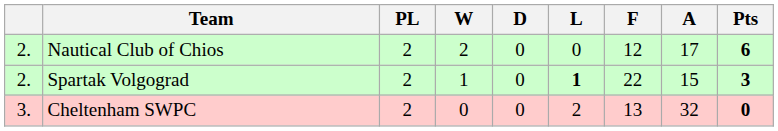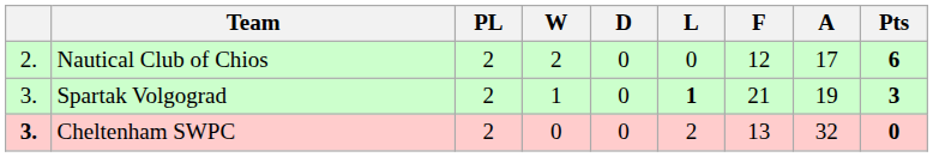 <table class="wikitable" style="text-align:center">
 <tr>
 <th width=25></th>
 <th width=275>Team</th>
 <th width=40>PL</th>
 <th width=40>W</th>
 <th width=40>D</th>
 <th width=40>L</th>
 <th width=40>F</th>
 <th width=40>A</th>
 <th width=40>Pts</th>
 </tr>
 <tr bgcolor=#ccffcc>
 <td>2.</td>
 <td align=left> Nautical Club of Chios</td>
 <td>2</td>
 <td>2</td>
 <td>0</td>
 <td>0</td>
 <td>12</td>
 <td>17</td>
 <td><strong>6</strong></td>
 </tr>
 <tr bgcolor=#ccffcc>
-<td>2.</td>
+<td>3.</td>
 <td align=left> Spartak Volgograd</td>
 <td>2</td>
 <td>1</td>
 <td>0</td>
 <td><strong>1</strong></td>
-<td>22</td>
-<td>15</td>
+<td>21</td>
+<td>19</td>
 <td><strong>3</strong></td>
 </tr>
 <tr style="background: #ffcccc;">
-<td>3.</td>
+<td><strong>3.</strong></td>
 <td align=left> Cheltenham SWPC</td>
 <td>2</td>
 <td>0</td>
 <td>0</td>
 <td>2</td>
 <td>13</td>
 <td>32</td>
 <td><strong>0</strong></td>
 </tr>
 </table>
